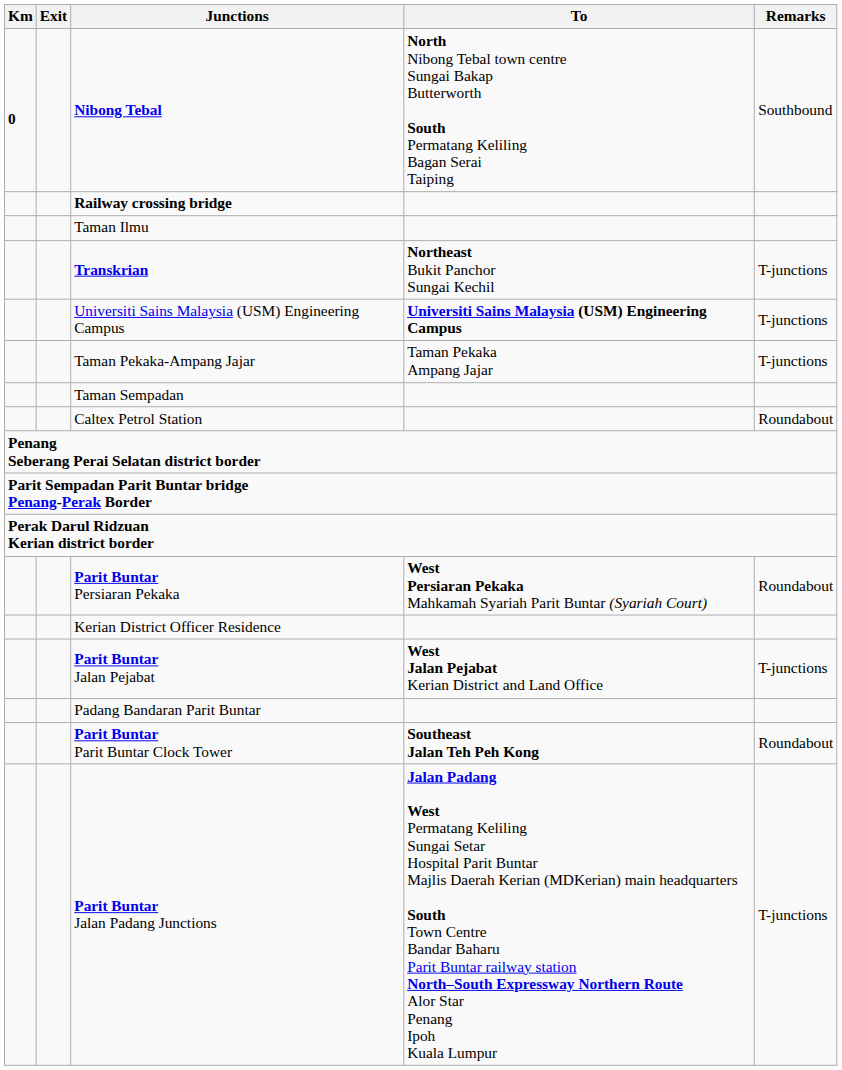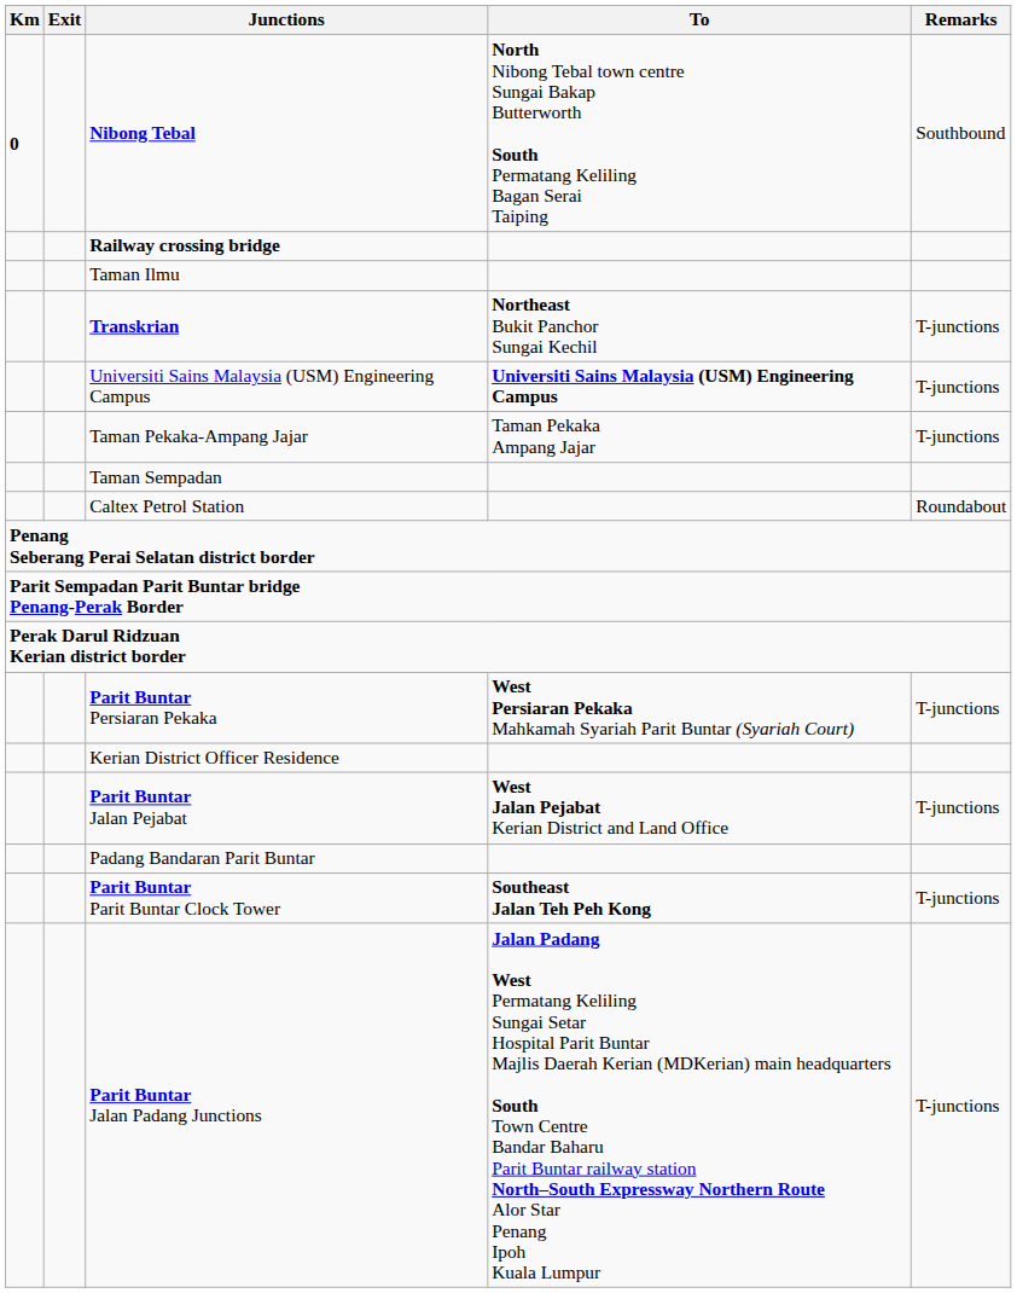 <table class="wikitable">
 <tr>
 <th>Km</th>
 <th>Exit</th>
 <th>Junctions</th>
 <th>To</th>
 <th>Remarks</th>
 </tr>
 <tr>
 <td><br><strong>0</strong></td>
 <td></td>
 <td><strong><a href='#'>Nibong Tebal</a></strong></td>
 <td><strong>North</strong><br> Nibong Tebal town centre<br> Sungai Bakap<br> Butterworth<br><br><strong>South</strong><br> Permatang Keliling<br> Bagan Serai<br> Taiping</td>
 <td>Southbound</td>
 </tr>
 <tr>
 <td></td>
 <td></td>
 <td><strong>Railway crossing bridge</strong></td>
 <td></td>
 <td></td>
 </tr>
 <tr>
 <td></td>
 <td></td>
 <td>Taman Ilmu</td>
 <td></td>
 <td></td>
 </tr>
 <tr>
 <td></td>
 <td></td>
 <td><strong><a href='#'>Transkrian</a></strong></td>
 <td><strong>Northeast</strong><br> Bukit Panchor<br> Sungai Kechil</td>
 <td>T-junctions</td>
 </tr>
 <tr>
 <td></td>
 <td></td>
 <td><a href='#'>Universiti Sains Malaysia</a> (USM) Engineering Campus </td>
 <td><strong><a href='#'>Universiti Sains Malaysia</a> (USM) Engineering Campus</strong> </td>
 <td>T-junctions</td>
 </tr>
 <tr>
 <td></td>
 <td></td>
 <td>Taman Pekaka-Ampang Jajar</td>
 <td>Taman Pekaka<br>Ampang Jajar</td>
 <td>T-junctions</td>
 </tr>
 <tr>
 <td></td>
 <td></td>
 <td>Taman Sempadan</td>
 <td></td>
 <td></td>
 </tr>
 <tr>
 <td></td>
 <td></td>
 <td>Caltex Petrol Station</td>
 <td></td>
 <td>Roundabout</td>
 </tr>
 <tr>
 <td style="width:600px" colspan="6" style="text-align:center; background:blue;"><strong><span>Penang<br>Seberang Perai Selatan district border</span></strong></td>
 </tr>
 <tr>
 <td style="width:600px" colspan="6" style="text-align:center; background:yellow;"><strong><span>Parit Sempadan Parit Buntar bridge<br><a href='#'>Penang</a>-<a href='#'>Perak</a> Border</span></strong></td>
 </tr>
 <tr>
 <td style="width:600px" colspan="6" style="text-align:center; background:blue;"><strong><span>Perak Darul Ridzuan<br>Kerian district border</span></strong></td>
 </tr>
 <tr>
 <td></td>
 <td></td>
 <td><strong><a href='#'>Parit Buntar</a></strong><br>Persiaran Pekaka</td>
 <td><strong>West</strong><br><strong>Persiaran Pekaka</strong><br>Mahkamah Syariah Parit Buntar <em>(Syariah Court)</em></td>
-<td>Roundabout</td>
+<td>T-junctions</td>
 </tr>
 <tr>
 <td></td>
 <td></td>
 <td>Kerian District Officer Residence</td>
 <td></td>
 <td></td>
 </tr>
 <tr>
 <td></td>
 <td></td>
 <td><strong><a href='#'>Parit Buntar</a></strong><br>Jalan Pejabat</td>
 <td><strong>West</strong><br><strong>Jalan Pejabat</strong><br>Kerian District and Land Office</td>
 <td>T-junctions</td>
 </tr>
 <tr>
 <td></td>
 <td></td>
 <td>Padang Bandaran Parit Buntar</td>
 <td></td>
 <td></td>
 </tr>
 <tr>
 <td></td>
 <td></td>
 <td><strong><a href='#'>Parit Buntar</a></strong><br>Parit Buntar Clock Tower</td>
 <td><strong>Southeast</strong><br><strong>Jalan Teh Peh Kong</strong></td>
-<td>Roundabout</td>
+<td>T-junctions</td>
 </tr>
 <tr>
 <td></td>
 <td></td>
 <td><strong><a href='#'>Parit Buntar</a></strong><br>Jalan Padang Junctions</td>
 <td> <strong><a href='#'>Jalan Padang</a></strong><br><br><strong>West</strong><br> Permatang Keliling<br> Sungai Setar<br>Hospital Parit Buntar <br>Majlis Daerah Kerian (MDKerian) main headquarters<br><br><strong>South</strong><br> Town Centre<br> Bandar Baharu<br><a href='#'>Parit Buntar railway station</a><br>  <strong><a href='#'>North–South Expressway Northern Route</a></strong><br>Alor Star<br>Penang<br>Ipoh<br>Kuala Lumpur</td>
 <td>T-junctions</td>
 </tr>
 </table>
